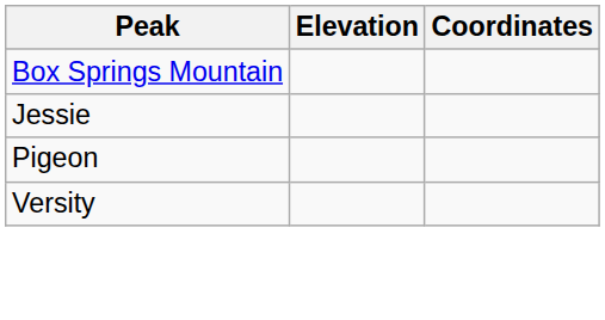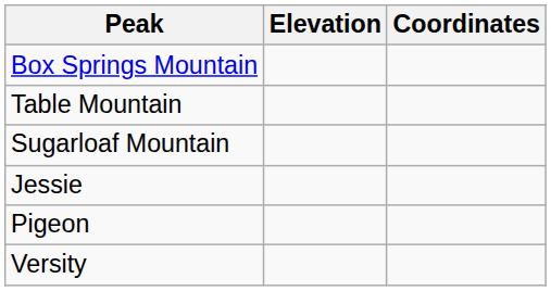 <table class="wikitable sortable">
 <tr>
 <th>Peak</th>
 <th>Elevation</th>
 <th>Coordinates</th>
 </tr>
 <tr>
 <td><a href='#'>Box Springs Mountain</a></td>
+<td></td>
+<td></td>
+</tr>
+<tr>
+<td>Table Mountain</td>
+<td></td>
+<td></td>
+</tr>
+<tr>
+<td>Sugarloaf Mountain</td>
 <td></td>
 <td></td>
 </tr>
 <tr>
 <td>Jessie</td>
 <td></td>
 <td></td>
 </tr>
 <tr>
 <td>Pigeon</td>
 <td></td>
 <td></td>
 </tr>
 <tr>
 <td>Versity</td>
 <td></td>
 <td></td>
 </tr>
 </table>
